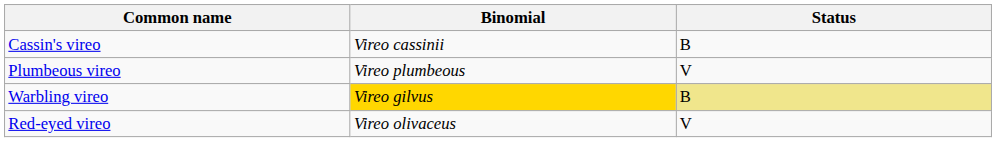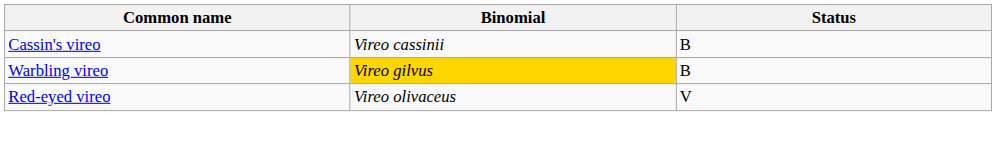 <table width=60% class="wikitable">
 <tr>
 <th width=35%>Common name</th>
 <th width=33%>Binomial</th>
 <th width=32%>Status</th>
 </tr>
 <tr>
 <td><a href='#'>Cassin's vireo</a></td>
 <td><em>Vireo cassinii</em></td>
 <td>B</td>
 </tr>
 <tr>
-<td><a href='#'>Plumbeous vireo</a></td>
-<td><em>Vireo plumbeous</em></td>
-<td>V</td>
-</tr>
-<tr>
 <td><a href='#'>Warbling vireo</a></td>
 <td style="background: gold;"><em>Vireo gilvus</em></td>
-<td style="background: khaki;">B</td>
+<td>B</td>
 </tr>
 <tr>
 <td><a href='#'>Red-eyed vireo</a></td>
 <td><em>Vireo olivaceus</em></td>
 <td>V</td>
 </tr>
 </table>
